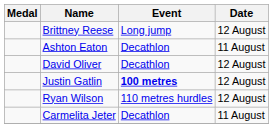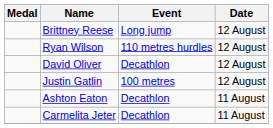 <table class="wikitable" style="font-size:90%">
 <tr>
 <th>Medal</th>
 <th>Name</th>
 <th>Event</th>
 <th>Date</th>
 </tr>
 <tr>
 <td></td>
 <td><a href='#'>Brittney Reese</a></td>
 <td><a href='#'>Long jump</a></td>
 <td>12 August</td>
 </tr>
 <tr>
 <td></td>
-<td><a href='#'>Ashton Eaton</a></td>
-<td><a href='#'>Decathlon</a></td>
-<td>11 August</td>
+<td><a href='#'>Ryan Wilson</a></td>
+<td><a href='#'>110 metres hurdles</a></td>
+<td>12 August</td>
 </tr>
 <tr>
 <td></td>
 <td><a href='#'>David Oliver</a></td>
 <td><a href='#'>Decathlon</a></td>
 <td>12 August</td>
 </tr>
 <tr>
 <td></td>
 <td><a href='#'>Justin Gatlin</a></td>
-<td><strong><a href='#'>100 metres</a></strong></td>
+<td><a href='#'>100 metres</a></td>
 <td>12 August</td>
 </tr>
 <tr>
 <td></td>
-<td><a href='#'>Ryan Wilson</a></td>
-<td><a href='#'>110 metres hurdles</a></td>
-<td>12 August</td>
+<td><a href='#'>Ashton Eaton</a></td>
+<td><a href='#'>Decathlon</a></td>
+<td>11 August</td>
 </tr>
 <tr>
 <td></td>
 <td><a href='#'>Carmelita Jeter</a></td>
 <td><a href='#'>Decathlon</a></td>
 <td>11 August</td>
 </tr>
 <tr>
 </tr>
 </table>
